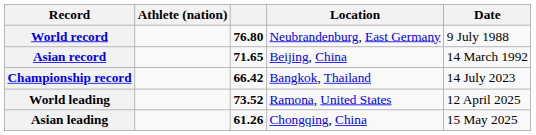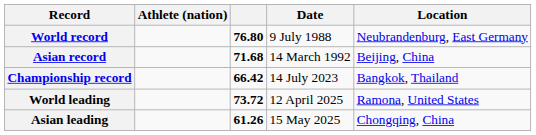 <table class="wikitable">
 <tr>
 <th scope="col">Record</th>
 <th scope="col">Athlete (nation)</th>
 <th scope="col"></th>
+<th scope="col">Date</th>
 <th scope="col">Location</th>
-<th scope="col">Date</th>
 </tr>
 <tr>
 <th scope="row"><a href='#'>World record</a></th>
 <td></td>
 <td align="center"><strong>76.80</strong></td>
+<td>9 July 1988</td>
 <td><a href='#'>Neubrandenburg</a>, <a href='#'>East Germany</a></td>
-<td>9 July 1988</td>
 </tr>
 <tr>
 <th scope="row"><a href='#'>Asian record</a></th>
 <td></td>
-<td align="center"><strong>71.65</strong></td>
+<td align="center"><strong>71.68</strong></td>
+<td>14 March 1992</td>
 <td><a href='#'>Beijing</a>, <a href='#'>China</a></td>
-<td>14 March 1992</td>
 </tr>
 <tr>
 <th scope="row"><a href='#'>Championship record</a></th>
 <td></td>
 <td align="center"><strong>66.42</strong></td>
+<td>14 July 2023</td>
 <td><a href='#'>Bangkok</a>, <a href='#'>Thailand</a></td>
-<td>14 July 2023</td>
 </tr>
 <tr>
 <th scope="row">World leading</th>
 <td></td>
-<td align="center"><strong>73.52</strong></td>
+<td align="center"><strong>73.72</strong></td>
+<td>12 April 2025</td>
 <td><a href='#'>Ramona</a>, <a href='#'>United States</a></td>
-<td>12 April 2025</td>
 </tr>
 <tr>
 <th scope="row">Asian leading</th>
 <td></td>
 <td align="center"><strong>61.26</strong></td>
+<td>15 May 2025</td>
 <td><a href='#'>Chongqing</a>, <a href='#'>China</a></td>
-<td>15 May 2025</td>
 </tr>
 </table>
